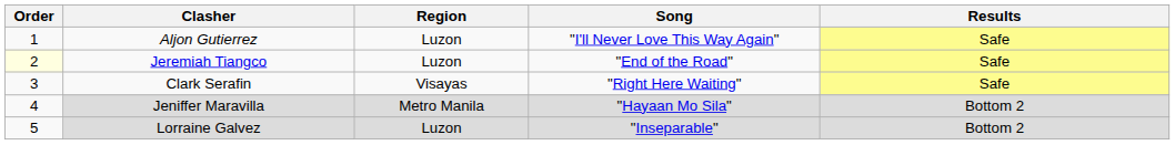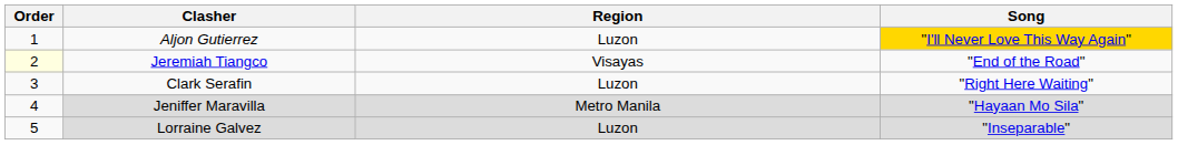 <table class="wikitable" style="text-align:center; line-height:17px; width:100%;">
 <tr>
 <th width="5%">Order</th>
 <th width="25%">Clasher</th>
 <th>Region</th>
 <th width="25%">Song</th>
-<th width="30%">Results</th>
 </tr>
 <tr>
 <td>1</td>
 <td><em>Aljon Gutierrez</em></td>
 <td>Luzon</td>
-<td>"<a href='#'>I'll Never Love This Way Again</a>"</td>
-<td style="background:#fdfc8f;">Safe</td>
+<td style="background: gold;">"<a href='#'>I'll Never Love This Way Again</a>"</td>
 </tr>
 <tr>
 <td style="background: lightyellow;">2</td>
 <td><a href='#'>Jeremiah Tiangco</a></td>
-<td>Luzon</td>
+<td>Visayas</td>
 <td>"<a href='#'>End of the Road</a>"</td>
-<td style="background:#fdfc8f;">Safe</td>
 </tr>
 <tr>
 <td>3</td>
 <td>Clark Serafin</td>
-<td>Visayas</td>
+<td>Luzon</td>
 <td>"<a href='#'>Right Here Waiting</a>"</td>
-<td style="background:#fdfc8f;">Safe</td>
 </tr>
 <tr>
 <td>4</td>
 <td style="background:#DCDCDC;">Jeniffer Maravilla</td>
 <td style="background:#DCDCDC;">Metro Manila</td>
 <td style="background:#DCDCDC;">"<a href='#'>Hayaan Mo Sila</a>"</td>
-<td style="background:#DCDCDC;">Bottom 2</td>
 </tr>
 <tr>
 <td>5</td>
 <td style="background:#DCDCDC;">Lorraine Galvez</td>
 <td style="background:#DCDCDC;">Luzon</td>
 <td style="background:#DCDCDC;">"<a href='#'>Inseparable</a>"</td>
-<td style="background:#DCDCDC;">Bottom 2</td>
 </tr>
 </table>
